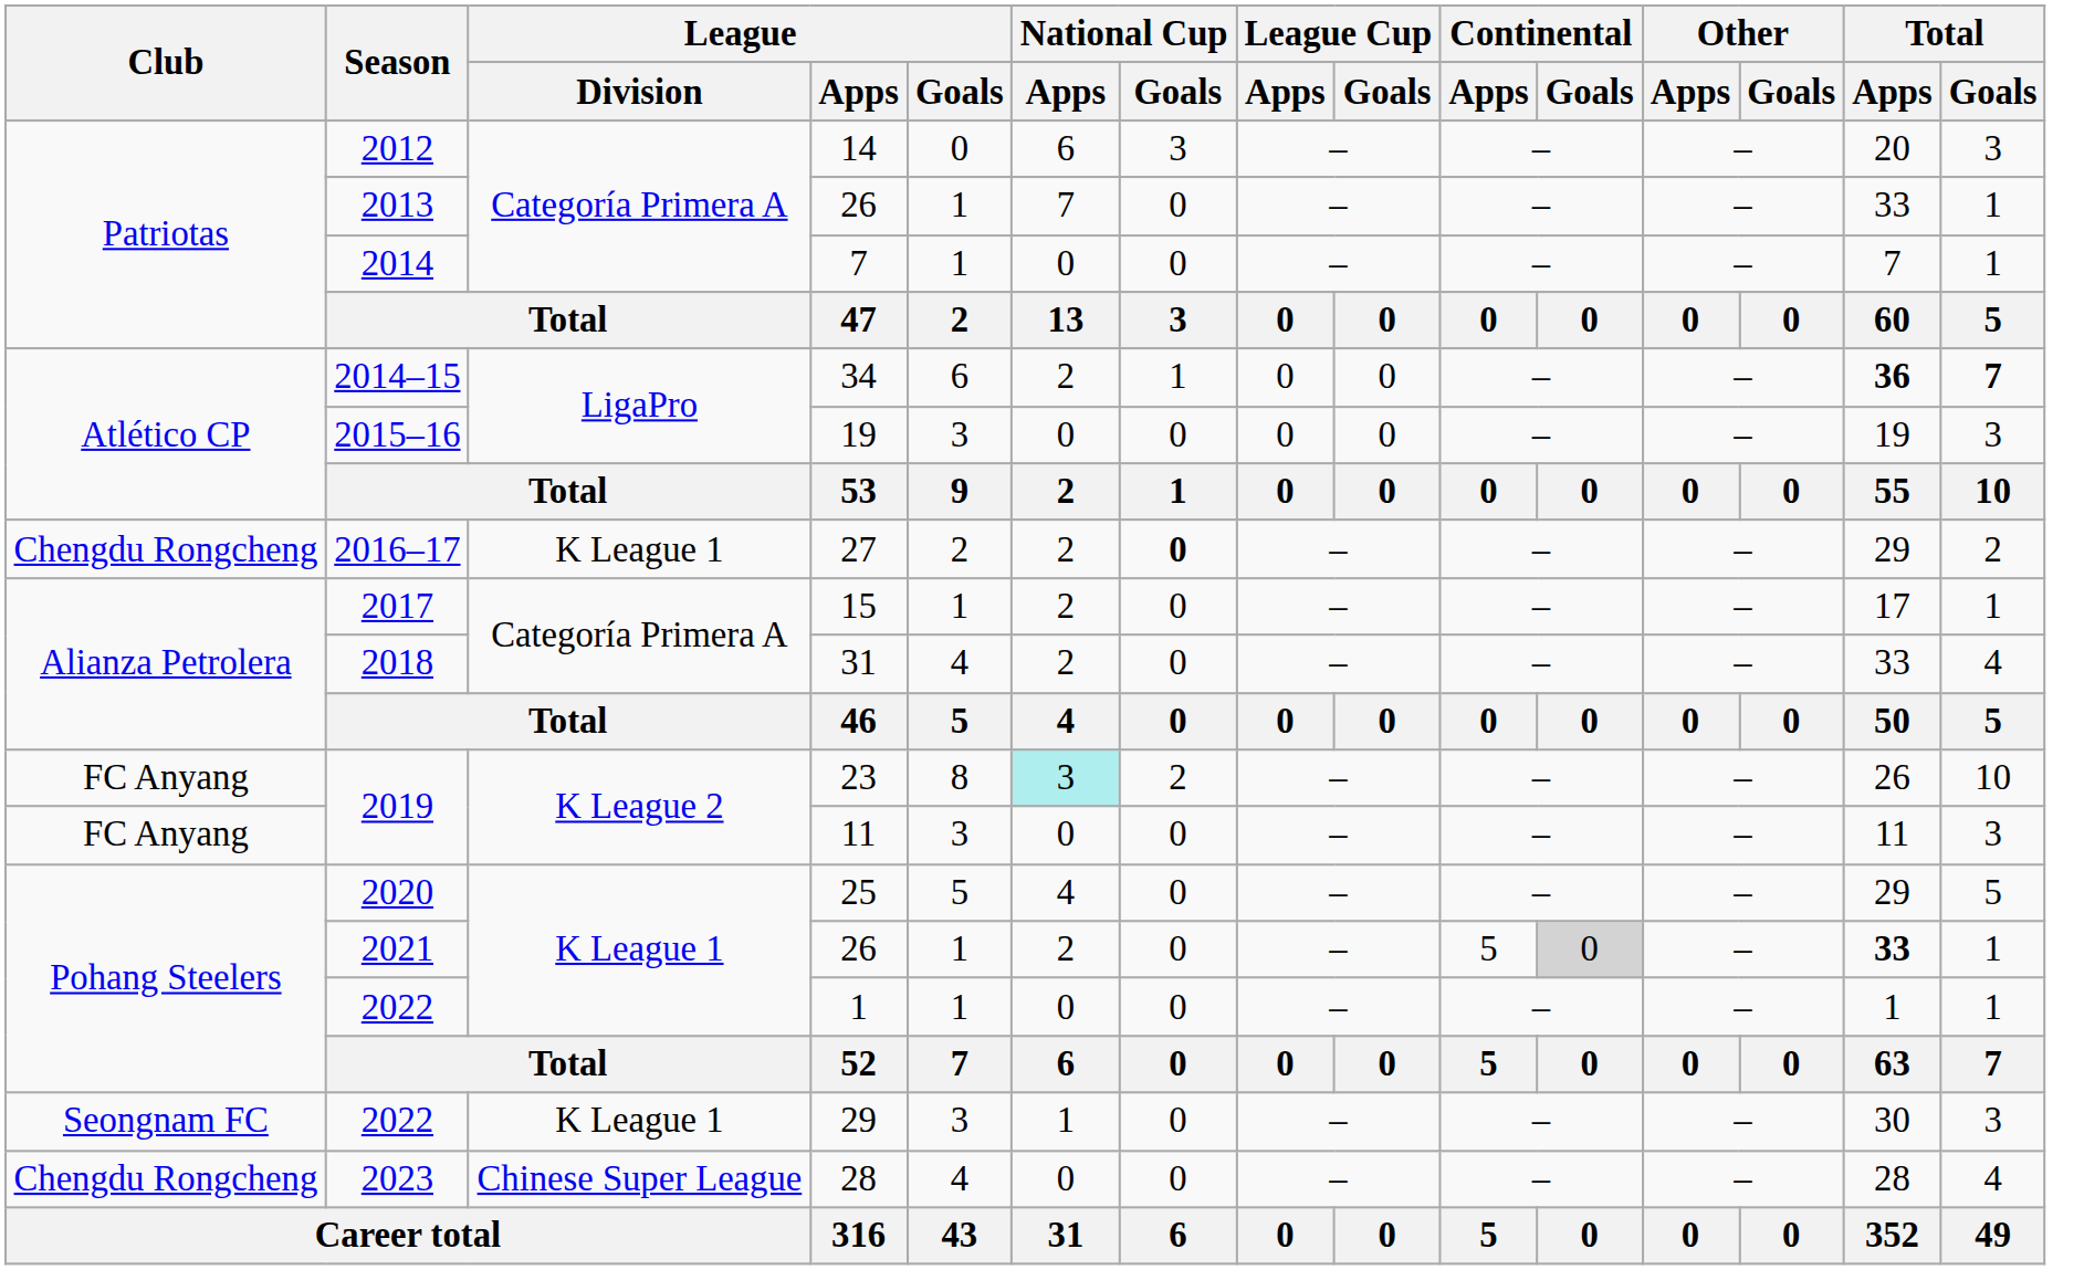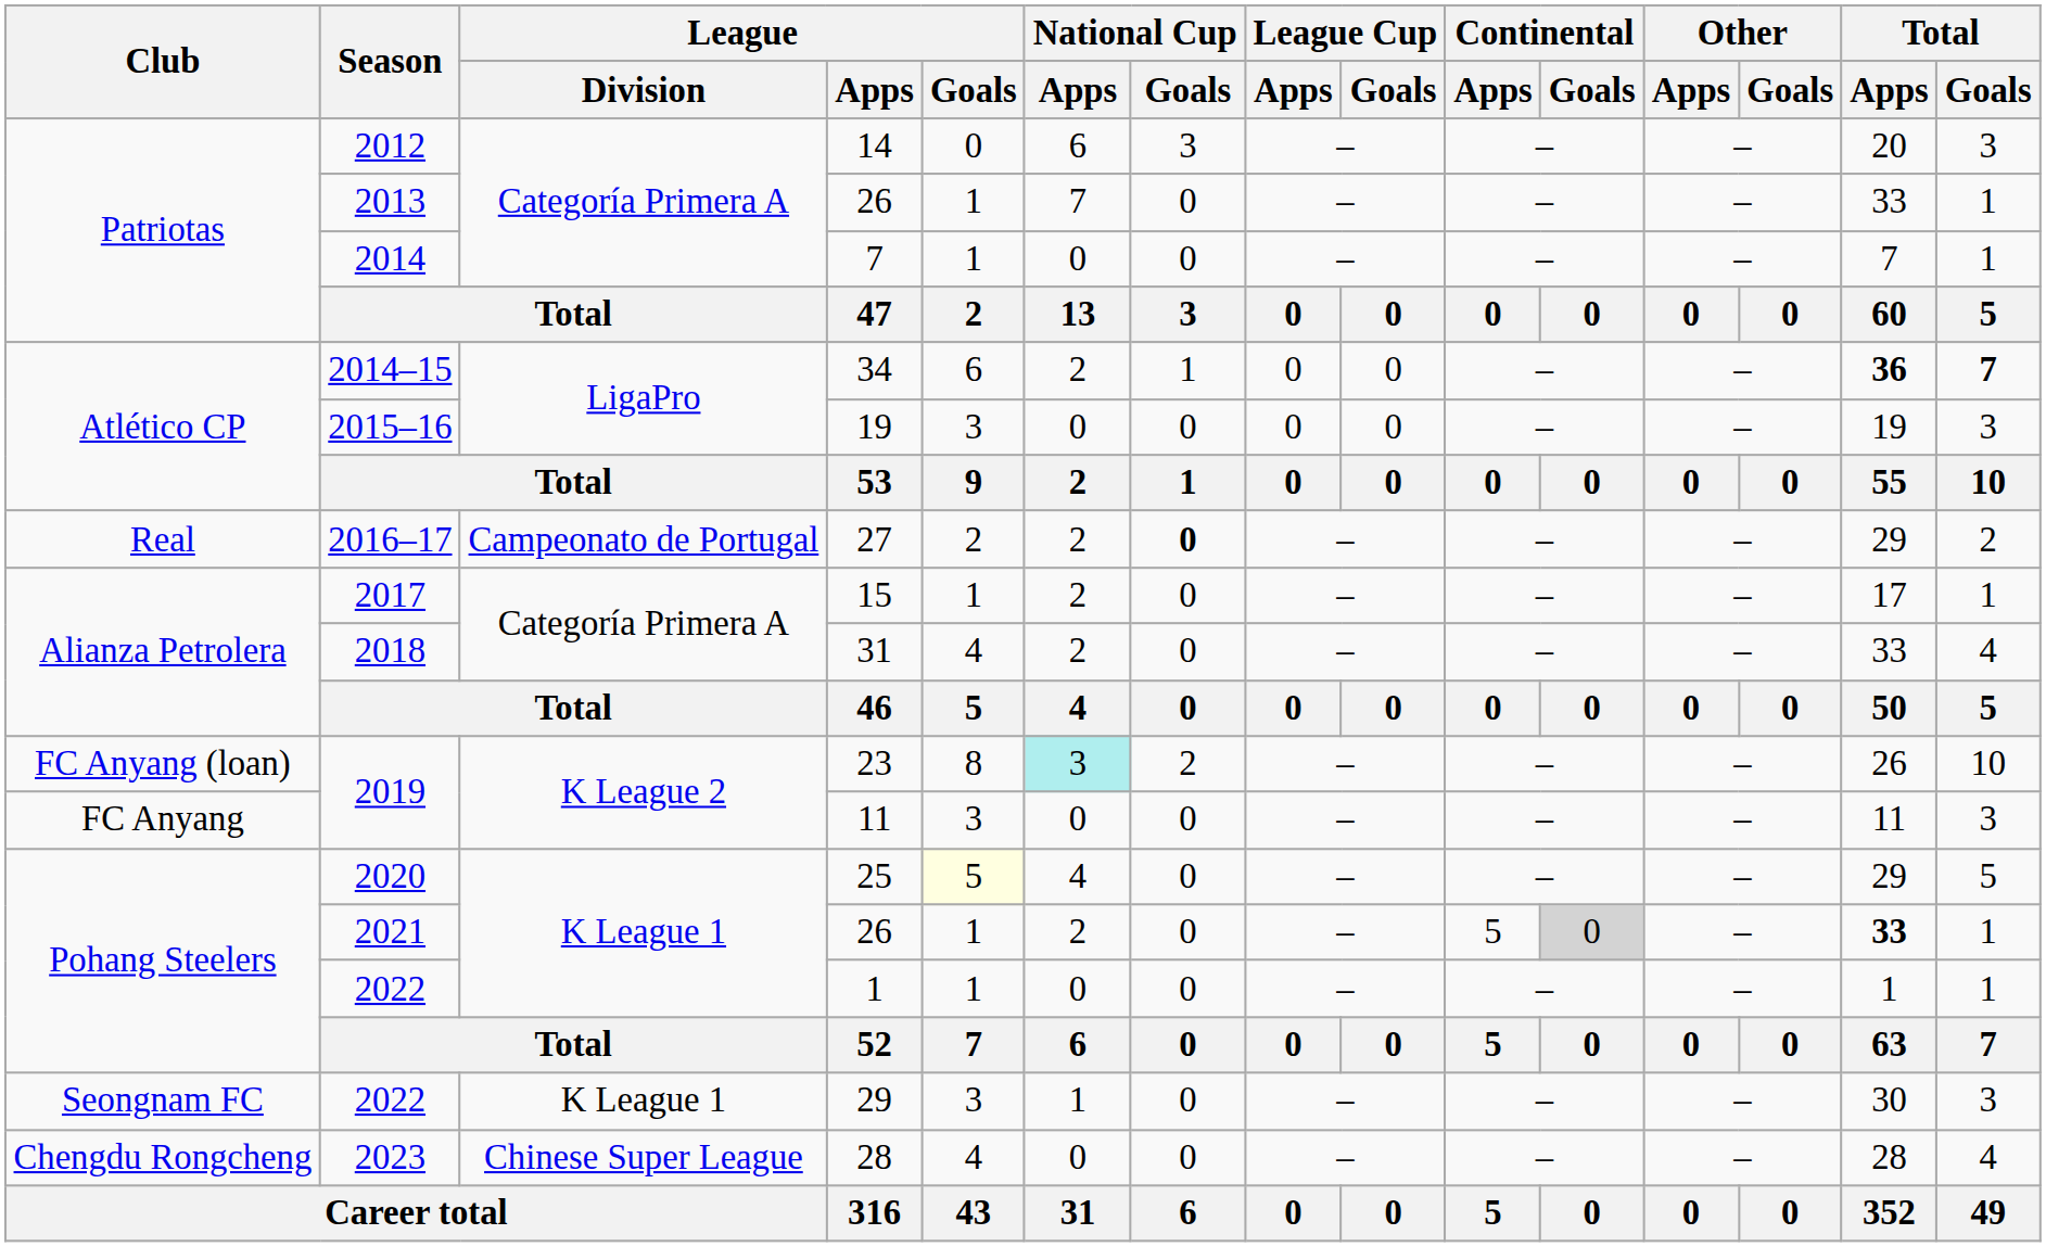 <table class="wikitable" style="text-align: center">
 <tr>
 <th rowspan="2">Club</th>
 <th rowspan="2">Season</th>
 <th colspan="3">League</th>
 <th colspan="2">National Cup</th>
 <th colspan="2">League Cup</th>
 <th colspan="2">Continental</th>
 <th colspan="2">Other</th>
 <th colspan="2">Total</th>
 </tr>
 <tr>
 <th>Division</th>
 <th>Apps</th>
 <th>Goals</th>
 <th>Apps</th>
 <th>Goals</th>
 <th>Apps</th>
 <th>Goals</th>
 <th>Apps</th>
 <th>Goals</th>
 <th>Apps</th>
 <th>Goals</th>
 <th>Apps</th>
 <th>Goals</th>
 </tr>
 <tr>
 <td rowspan="4"><a href='#'>Patriotas</a></td>
 <td><a href='#'>2012</a></td>
 <td rowspan="3"><a href='#'>Categoría Primera A</a></td>
 <td>14</td>
 <td>0</td>
 <td>6</td>
 <td>3</td>
 <td colspan="2">–</td>
 <td colspan="2">–</td>
 <td colspan="2">–</td>
 <td>20</td>
 <td>3</td>
 </tr>
 <tr>
 <td><a href='#'>2013</a></td>
 <td>26</td>
 <td>1</td>
 <td>7</td>
 <td>0</td>
 <td colspan="2">–</td>
 <td colspan="2">–</td>
 <td colspan="2">–</td>
 <td>33</td>
 <td>1</td>
 </tr>
 <tr>
 <td><a href='#'>2014</a></td>
 <td>7</td>
 <td>1</td>
 <td>0</td>
 <td>0</td>
 <td colspan="2">–</td>
 <td colspan="2">–</td>
 <td colspan="2">–</td>
 <td>7</td>
 <td>1</td>
 </tr>
 <tr>
 <th colspan="2">Total</th>
 <th>47</th>
 <th>2</th>
 <th>13</th>
 <th>3</th>
 <th>0</th>
 <th>0</th>
 <th>0</th>
 <th>0</th>
 <th>0</th>
 <th>0</th>
 <th>60</th>
 <th>5</th>
 </tr>
 <tr>
 <td rowspan="3"><a href='#'>Atlético CP</a></td>
 <td><a href='#'>2014–15</a></td>
 <td rowspan="2"><a href='#'>LigaPro</a></td>
 <td>34</td>
 <td>6</td>
 <td>2</td>
 <td>1</td>
 <td>0</td>
 <td>0</td>
 <td colspan="2">–</td>
 <td colspan="2">–</td>
 <td><strong>36</strong></td>
 <td><strong>7</strong></td>
 </tr>
 <tr>
 <td><a href='#'>2015–16</a></td>
 <td>19</td>
 <td>3</td>
 <td>0</td>
 <td>0</td>
 <td>0</td>
 <td>0</td>
 <td colspan="2">–</td>
 <td colspan="2">–</td>
 <td>19</td>
 <td>3</td>
 </tr>
 <tr>
 <th colspan="2">Total</th>
 <th>53</th>
 <th>9</th>
 <th>2</th>
 <th>1</th>
 <th>0</th>
 <th>0</th>
 <th>0</th>
 <th>0</th>
 <th>0</th>
 <th>0</th>
 <th>55</th>
 <th>10</th>
 </tr>
 <tr>
-<td><a href='#'>Chengdu Rongcheng</a></td>
+<td><a href='#'>Real</a></td>
 <td><a href='#'>2016–17</a></td>
-<td>K League 1</td>
+<td><a href='#'>Campeonato de Portugal</a></td>
 <td>27</td>
 <td>2</td>
 <td>2</td>
 <td><strong>0</strong></td>
 <td colspan="2">–</td>
 <td colspan="2">–</td>
 <td colspan="2">–</td>
 <td>29</td>
 <td>2</td>
 </tr>
 <tr>
 <td rowspan="3"><a href='#'>Alianza Petrolera</a></td>
 <td><a href='#'>2017</a></td>
 <td rowspan="2">Categoría Primera A</td>
 <td>15</td>
 <td>1</td>
 <td>2</td>
 <td>0</td>
 <td colspan="2">–</td>
 <td colspan="2">–</td>
 <td colspan="2">–</td>
 <td>17</td>
 <td>1</td>
 </tr>
 <tr>
 <td><a href='#'>2018</a></td>
 <td>31</td>
 <td>4</td>
 <td>2</td>
 <td>0</td>
 <td colspan="2">–</td>
 <td colspan="2">–</td>
 <td colspan="2">–</td>
 <td>33</td>
 <td>4</td>
 </tr>
 <tr>
 <th colspan="2">Total</th>
 <th>46</th>
 <th>5</th>
 <th>4</th>
 <th>0</th>
 <th>0</th>
 <th>0</th>
 <th>0</th>
 <th>0</th>
 <th>0</th>
 <th>0</th>
 <th>50</th>
 <th>5</th>
 </tr>
 <tr>
-<td>FC Anyang</td>
+<td><a href='#'>FC Anyang</a> (loan)</td>
 <td rowspan="2"><a href='#'>2019</a></td>
 <td rowspan="2"><a href='#'>K League 2</a></td>
 <td>23</td>
 <td>8</td>
 <td style="background: paleturquoise;">3</td>
 <td>2</td>
 <td colspan="2">–</td>
 <td colspan="2">–</td>
 <td colspan="2">–</td>
 <td>26</td>
 <td>10</td>
 </tr>
 <tr>
 <td>FC Anyang</td>
 <td>11</td>
 <td>3</td>
 <td>0</td>
 <td>0</td>
 <td colspan="2">–</td>
 <td colspan="2">–</td>
 <td colspan="2">–</td>
 <td>11</td>
 <td>3</td>
 </tr>
 <tr>
 <td rowspan="4"><a href='#'>Pohang Steelers</a></td>
 <td><a href='#'>2020</a></td>
 <td rowspan="3"><a href='#'>K League 1</a></td>
 <td>25</td>
-<td>5</td>
+<td style="background: lightyellow;">5</td>
 <td>4</td>
 <td>0</td>
 <td colspan="2">–</td>
 <td colspan="2">–</td>
 <td colspan="2">–</td>
 <td>29</td>
 <td>5</td>
 </tr>
 <tr>
 <td><a href='#'>2021</a></td>
 <td>26</td>
 <td>1</td>
 <td>2</td>
 <td>0</td>
 <td colspan="2">–</td>
 <td>5</td>
 <td style="background: lightgrey;">0</td>
 <td colspan="2">–</td>
 <td><strong>33</strong></td>
 <td>1</td>
 </tr>
 <tr>
 <td><a href='#'>2022</a></td>
 <td>1</td>
 <td>1</td>
 <td>0</td>
 <td>0</td>
 <td colspan="2">–</td>
 <td colspan="2">–</td>
 <td colspan="2">–</td>
 <td>1</td>
 <td>1</td>
 </tr>
 <tr>
 <th colspan="2">Total</th>
 <th>52</th>
 <th>7</th>
 <th>6</th>
 <th>0</th>
 <th>0</th>
 <th>0</th>
 <th>5</th>
 <th>0</th>
 <th>0</th>
 <th>0</th>
 <th>63</th>
 <th>7</th>
 </tr>
 <tr>
 <td><a href='#'>Seongnam FC</a></td>
 <td><a href='#'>2022</a></td>
 <td>K League 1</td>
 <td>29</td>
 <td>3</td>
 <td>1</td>
 <td>0</td>
 <td colspan="2">–</td>
 <td colspan="2">–</td>
 <td colspan="2">–</td>
 <td>30</td>
 <td>3</td>
 </tr>
 <tr>
 <td><a href='#'>Chengdu Rongcheng</a></td>
 <td><a href='#'>2023</a></td>
 <td><a href='#'>Chinese Super League</a></td>
 <td>28</td>
 <td>4</td>
 <td>0</td>
 <td>0</td>
 <td colspan="2">–</td>
 <td colspan="2">–</td>
 <td colspan="2">–</td>
 <td>28</td>
 <td>4</td>
 </tr>
 <tr>
 <th colspan="3">Career total</th>
 <th>316</th>
 <th>43</th>
 <th>31</th>
 <th>6</th>
 <th>0</th>
 <th>0</th>
 <th>5</th>
 <th>0</th>
 <th>0</th>
 <th>0</th>
 <th>352</th>
 <th>49</th>
 </tr>
 </table>
